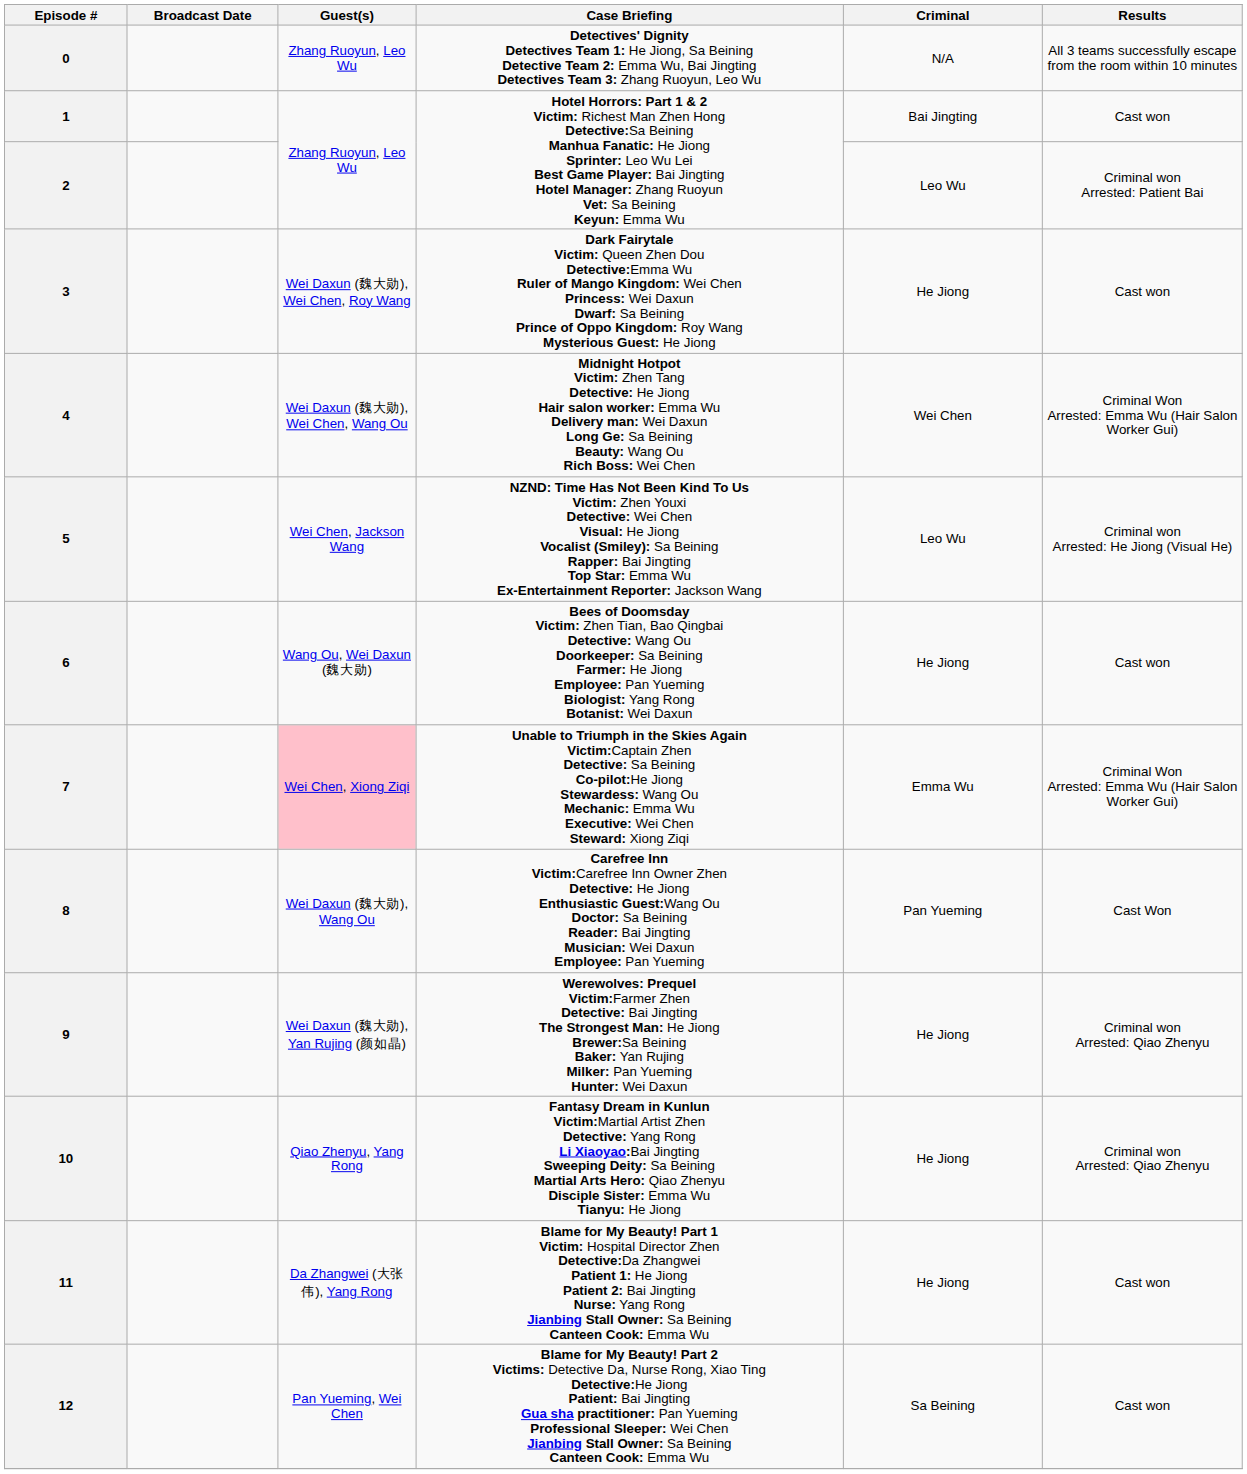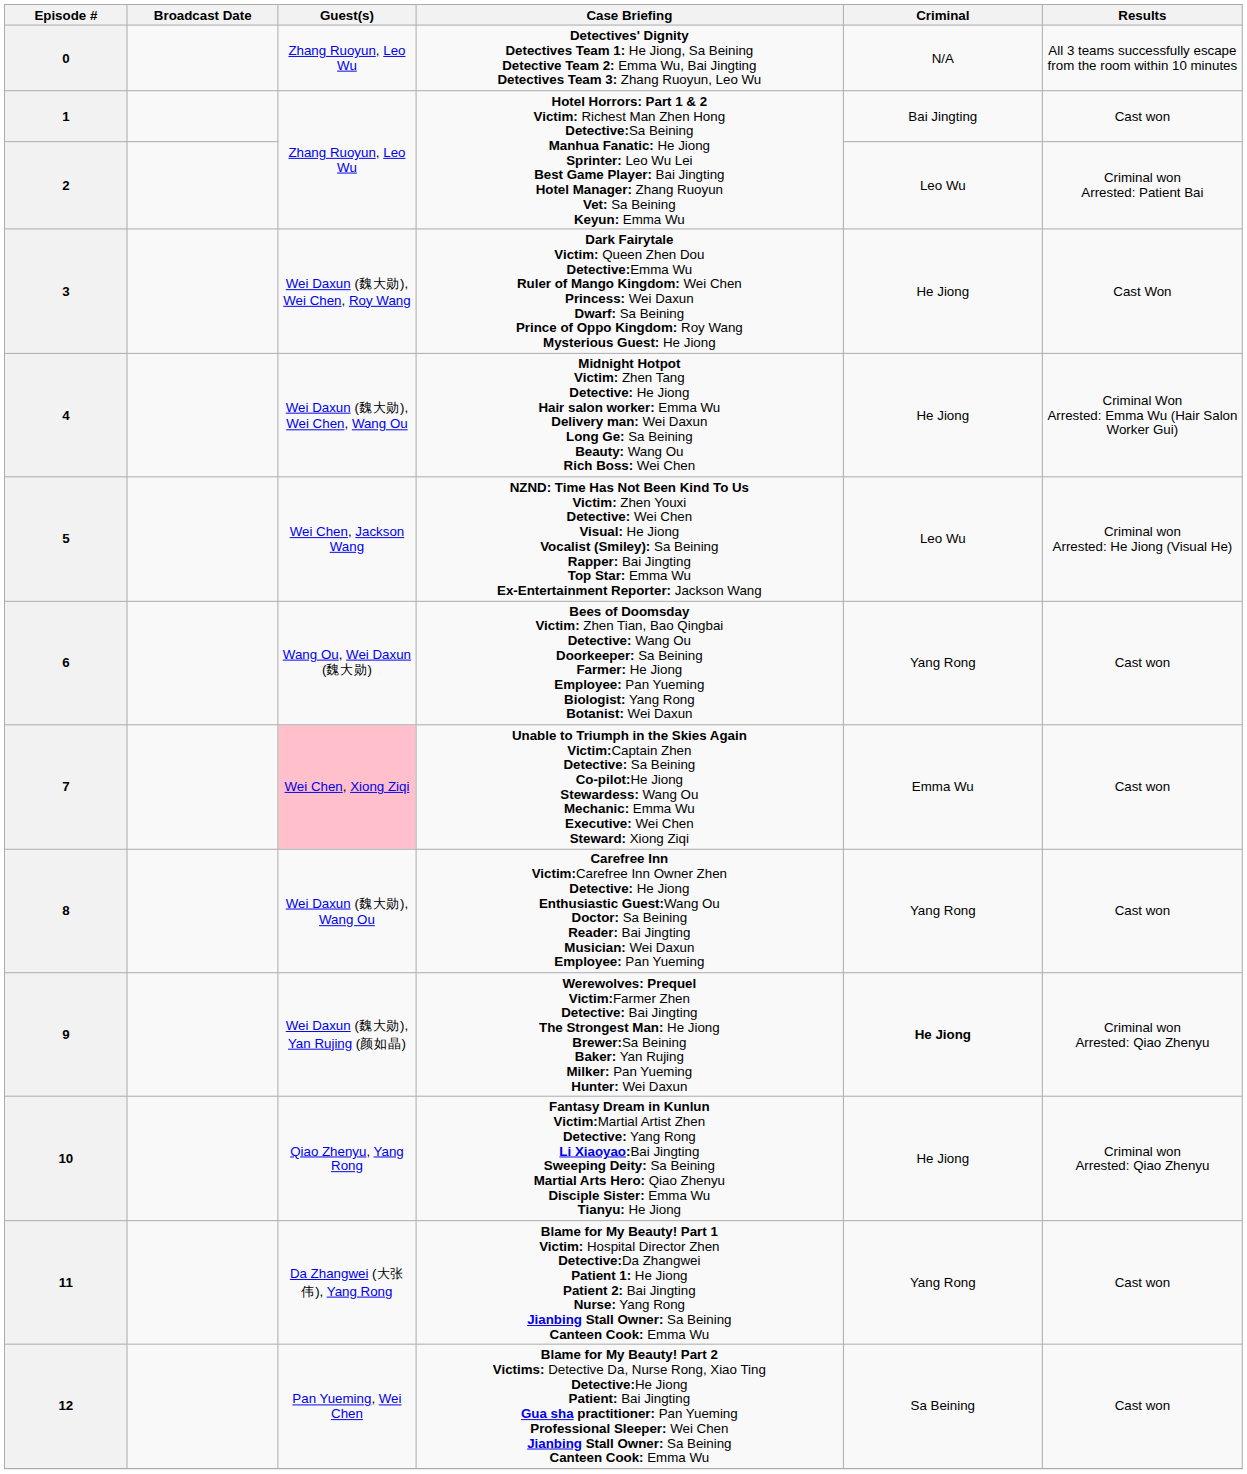 <table class="wikitable collapsible" style="text-align:center; font-size:85%;width:100%">
 <tr>
 <th style="width:40px;">Episode #</th>
 <th style="width:60px;">Broadcast Date</th>
 <th style="width:60px;">Guest(s)</th>
 <th style="width:200px;">Case Briefing</th>
 <th style="width:90px;">Criminal</th>
 <th style="width:90px;">Results</th>
 </tr>
 <tr>
 <th>0</th>
 <td></td>
 <td><a href='#'>Zhang Ruoyun</a>, <a href='#'>Leo Wu</a></td>
 <td><span><strong>Detectives' Dignity</strong></span><br><strong>Detectives Team 1:</strong> He Jiong, Sa Beining<br><strong>Detective Team 2:</strong> Emma Wu, Bai Jingting<br><strong>Detectives Team 3:</strong> Zhang Ruoyun, Leo Wu<br></td>
 <td>N/A</td>
 <td>All 3 teams successfully escape from the room within 10 minutes</td>
 </tr>
 <tr>
 <th>1</th>
 <td></td>
 <td rowspan="2"><a href='#'>Zhang Ruoyun</a>, <a href='#'>Leo Wu</a></td>
 <td rowspan="2"><span><strong>Hotel Horrors: Part 1 & 2</strong></span><br><strong>Victim:</strong> Richest Man Zhen Hong<br><strong>Detective:</strong>Sa Beining<br><strong>Manhua Fanatic:</strong> He Jiong<br><strong>Sprinter:</strong> Leo Wu Lei<br><strong>Best Game Player:</strong> Bai Jingting<br><strong>Hotel Manager:</strong> Zhang Ruoyun<br><strong>Vet:</strong> Sa Beining<br><strong>Keyun:</strong> Emma Wu</td>
 <td>Bai Jingting</td>
 <td>Cast won</td>
 </tr>
 <tr>
 <th>2</th>
 <td></td>
 <td>Leo Wu</td>
 <td>Criminal won<br>Arrested: Patient Bai</td>
 </tr>
 <tr>
 <th>3</th>
 <td></td>
 <td><a href='#'>Wei Daxun</a> (魏大勋), <a href='#'>Wei Chen</a>, <a href='#'>Roy Wang</a></td>
 <td><span><strong>Dark Fairytale</strong></span><br><strong>Victim:</strong> Queen Zhen Dou<br><strong>Detective:</strong>Emma Wu<br><strong>Ruler of Mango Kingdom:</strong> Wei Chen<br><strong>Princess:</strong> Wei Daxun<br><strong>Dwarf:</strong> Sa Beining<br><strong>Prince of Oppo Kingdom:</strong> Roy Wang<br><strong>Mysterious Guest:</strong> He Jiong</td>
 <td>He Jiong</td>
-<td>Cast won</td>
+<td>Cast Won</td>
 </tr>
 <tr>
 <th>4</th>
 <td></td>
 <td><a href='#'>Wei Daxun</a> (魏大勋), <a href='#'>Wei Chen</a>, <a href='#'>Wang Ou</a></td>
 <td><span><strong>Midnight Hotpot</strong></span><br><strong>Victim:</strong> Zhen Tang <br><strong>Detective:</strong> He Jiong<br><strong>Hair salon worker:</strong> Emma Wu<br><strong>Delivery man:</strong> Wei Daxun<br><strong>Long Ge:</strong> Sa Beining<br><strong>Beauty:</strong> Wang Ou<br><strong>Rich Boss:</strong> Wei Chen</td>
-<td>Wei Chen</td>
+<td>He Jiong</td>
 <td>Criminal Won<br>Arrested: Emma Wu (Hair Salon Worker Gui)</td>
 </tr>
 <tr>
 <th>5</th>
 <td></td>
 <td><a href='#'>Wei Chen</a>, <a href='#'>Jackson Wang</a></td>
 <td><span><strong>NZND: Time Has Not Been Kind To Us</strong></span><br><strong>Victim:</strong> Zhen Youxi<br><strong>Detective:</strong> Wei Chen<br><strong>Visual:</strong> He Jiong<br><strong>Vocalist (Smiley):</strong> Sa Beining<br><strong>Rapper:</strong> Bai Jingting<br><strong>Top Star:</strong> Emma Wu<br><strong>Ex-Entertainment Reporter:</strong> Jackson Wang</td>
 <td>Leo Wu</td>
 <td>Criminal won<br>Arrested: He Jiong (Visual He)</td>
 </tr>
 <tr>
 <th>6</th>
 <td></td>
 <td><a href='#'>Wang Ou</a>, <a href='#'>Wei Daxun</a> (魏大勋)</td>
 <td><span><strong>Bees of Doomsday</strong></span><br><strong>Victim:</strong> Zhen Tian, Bao Qingbai<br><strong>Detective:</strong> Wang Ou<br><strong>Doorkeeper:</strong> Sa Beining<br><strong>Farmer:</strong> He Jiong<br><strong>Employee:</strong> Pan Yueming<br><strong>Biologist:</strong> Yang Rong<br><strong>Botanist:</strong> Wei Daxun</td>
-<td>He Jiong</td>
+<td>Yang Rong</td>
 <td>Cast won</td>
 </tr>
 <tr>
 <th>7</th>
 <td></td>
 <td style="background: pink;"><a href='#'>Wei Chen</a>, <a href='#'>Xiong Ziqi</a></td>
 <td><span><strong>Unable to Triumph in the Skies Again</strong></span><br><strong>Victim:</strong>Captain Zhen<br><strong>Detective:</strong> Sa Beining<br><strong>Co-pilot:</strong>He Jiong<br><strong>Stewardess:</strong> Wang Ou<br><strong>Mechanic:</strong> Emma Wu<br><strong>Executive:</strong> Wei Chen<br><strong>Steward:</strong> Xiong Ziqi</td>
 <td>Emma Wu</td>
-<td>Criminal Won<br>Arrested: Emma Wu (Hair Salon Worker Gui)</td>
+<td>Cast won</td>
 </tr>
 <tr>
 <th>8</th>
 <td></td>
 <td><a href='#'>Wei Daxun</a> (魏大勋), <a href='#'>Wang Ou</a></td>
 <td><span><strong>Carefree Inn</strong></span><br><strong>Victim:</strong>Carefree Inn Owner Zhen<br><strong>Detective:</strong> He Jiong<br><strong>Enthusiastic Guest:</strong>Wang Ou<br><strong>Doctor:</strong> Sa Beining<br><strong>Reader:</strong> Bai Jingting<br><strong>Musician:</strong> Wei Daxun<br><strong>Employee:</strong> Pan Yueming</td>
-<td>Pan Yueming</td>
-<td>Cast Won</td>
+<td>Yang Rong</td>
+<td>Cast won</td>
 </tr>
 <tr>
 <th>9</th>
 <td></td>
 <td><a href='#'>Wei Daxun</a> (魏大勋), <a href='#'>Yan Rujing</a> (颜如晶)</td>
 <td><span><strong>Werewolves: Prequel</strong></span><br><strong>Victim:</strong>Farmer Zhen<br><strong>Detective:</strong> Bai Jingting<br><strong>The Strongest Man:</strong> He Jiong<br><strong>Brewer:</strong>Sa Beining<br><strong>Baker:</strong> Yan Rujing<br><strong>Milker:</strong> Pan Yueming<br><strong>Hunter:</strong> Wei Daxun<br></td>
-<td>He Jiong</td>
+<td><strong>He Jiong</strong></td>
 <td>Criminal won<br>Arrested: Qiao Zhenyu</td>
 </tr>
 <tr>
 <th>10</th>
 <td></td>
 <td><a href='#'>Qiao Zhenyu</a>, <a href='#'>Yang Rong</a></td>
 <td><span><strong>Fantasy Dream in Kunlun</strong></span><br><strong>Victim:</strong>Martial Artist Zhen<br><strong>Detective:</strong> Yang Rong<br><strong><a href='#'>Li Xiaoyao</a>:</strong>Bai Jingting<br><strong>Sweeping Deity:</strong> Sa Beining<br><strong>Martial Arts Hero:</strong> Qiao Zhenyu<br><strong>Disciple Sister:</strong> Emma Wu<br><strong>Tianyu:</strong> He Jiong<br></td>
 <td>He Jiong</td>
 <td>Criminal won<br>Arrested: Qiao Zhenyu</td>
 </tr>
 <tr>
 <th>11</th>
 <td></td>
 <td><a href='#'>Da Zhangwei</a> (大张伟), <a href='#'>Yang Rong</a></td>
 <td><span><strong>Blame for My Beauty! Part 1</strong></span><br><strong>Victim:</strong> Hospital Director Zhen<br><strong>Detective:</strong>Da Zhangwei<br><strong>Patient 1:</strong> He Jiong<br><strong>Patient 2:</strong> Bai Jingting<br><strong>Nurse:</strong> Yang Rong<br><strong><a href='#'>Jianbing</a> Stall Owner:</strong> Sa Beining <br><strong>Canteen Cook:</strong> Emma Wu</td>
-<td>He Jiong</td>
+<td>Yang Rong</td>
 <td>Cast won</td>
 </tr>
 <tr>
 <th>12</th>
 <td></td>
 <td><a href='#'>Pan Yueming</a>, <a href='#'>Wei Chen</a></td>
 <td><span><strong>Blame for My Beauty! Part 2</strong></span><br><strong>Victims:</strong> Detective Da, Nurse Rong, Xiao Ting<br><strong>Detective:</strong>He Jiong<br><strong>Patient:</strong> Bai Jingting<br><strong><a href='#'>Gua sha</a> practitioner:</strong> Pan Yueming<br><strong>Professional Sleeper:</strong> Wei Chen<br><strong><a href='#'>Jianbing</a> Stall Owner:</strong> Sa Beining <br><strong>Canteen Cook:</strong> Emma Wu</td>
 <td>Sa Beining</td>
 <td>Cast won</td>
 </tr>
 <tr>
 </tr>
 </table>
